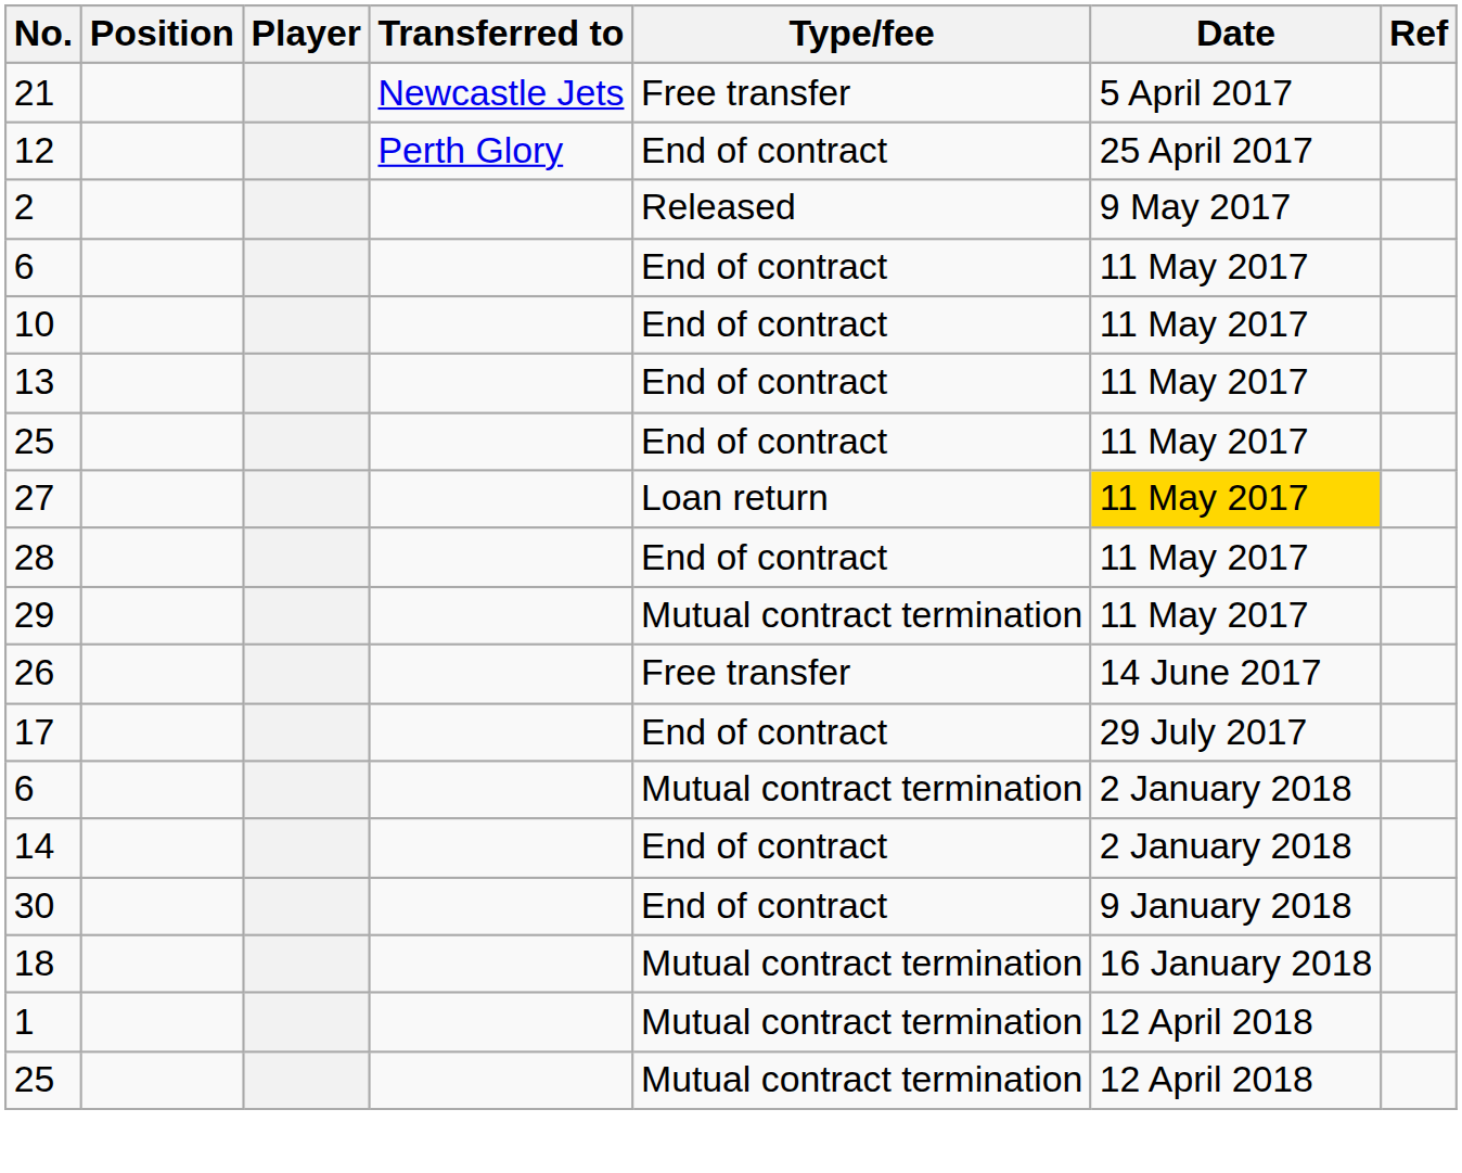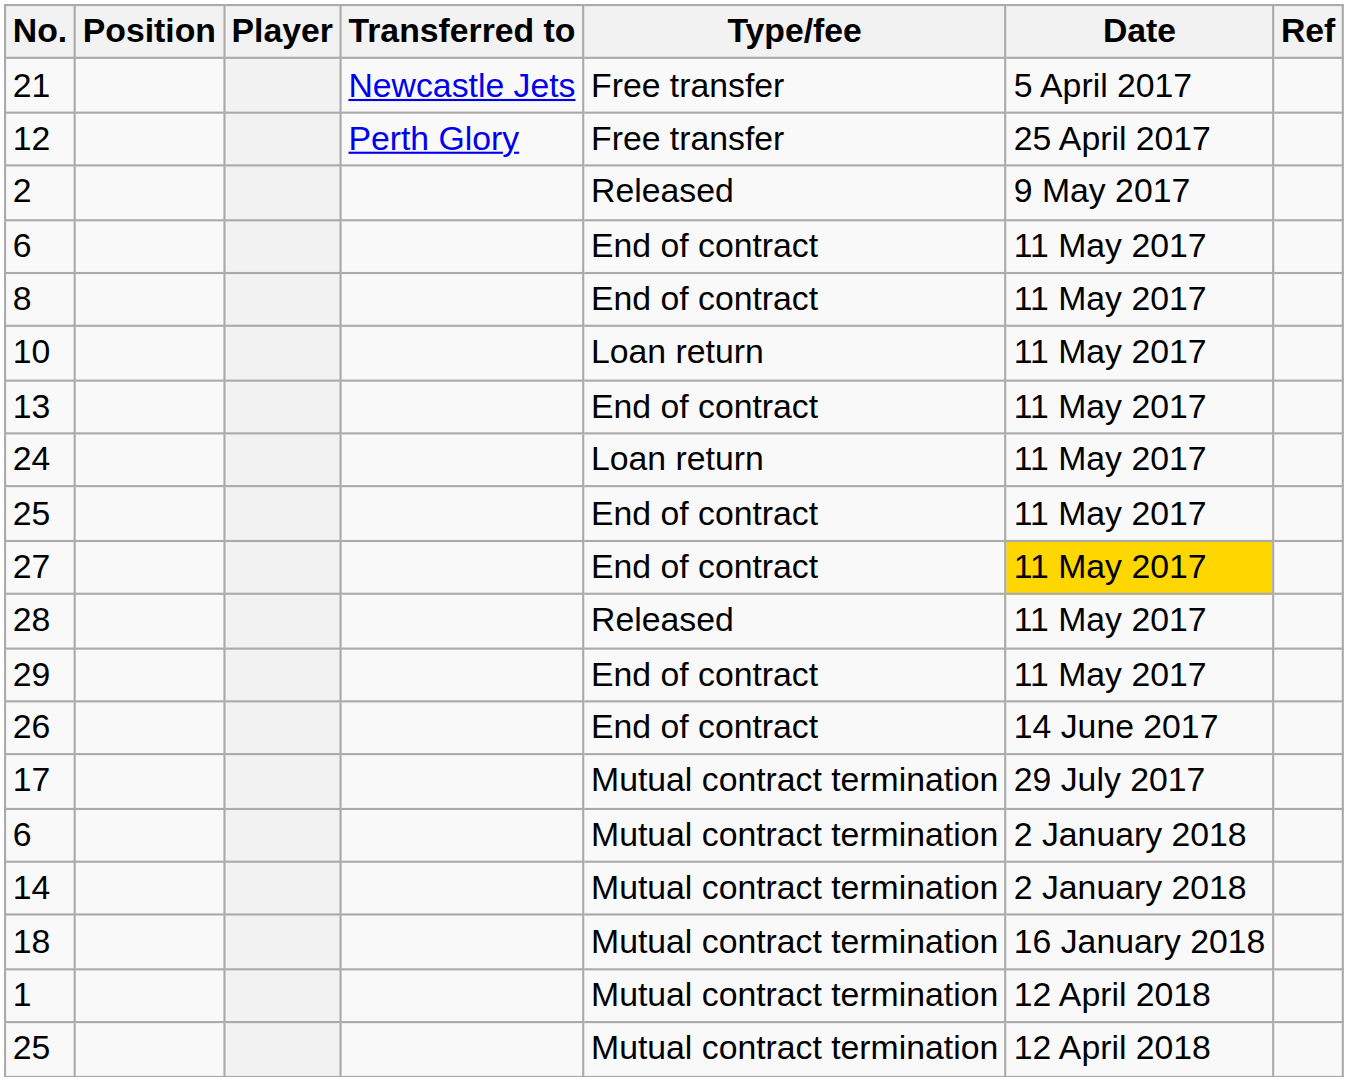 <table class="wikitable plainrowheaders sortable" style="text-align:center; text-align:left">
 <tr>
 <th scope="col">No.</th>
 <th scope="col">Position</th>
 <th scope="col">Player</th>
 <th scope="col">Transferred to</th>
 <th scope="col">Type/fee</th>
 <th scope="col">Date</th>
 <th scope="col" class="unsortable">Ref</th>
 </tr>
 <tr>
 <td>21</td>
 <td></td>
 <th scope="row"></th>
 <td><a href='#'>Newcastle Jets</a></td>
 <td>Free transfer</td>
 <td>5 April 2017</td>
 <td></td>
 </tr>
 <tr>
 <td>12</td>
 <td></td>
 <th scope="row"></th>
 <td><a href='#'>Perth Glory</a></td>
-<td>End of contract</td>
+<td>Free transfer</td>
 <td>25 April 2017</td>
 <td></td>
 </tr>
 <tr>
 <td>2</td>
 <td></td>
 <th scope="row"></th>
 <td></td>
 <td>Released</td>
 <td>9 May 2017</td>
 <td></td>
 </tr>
 <tr>
 <td>6</td>
 <td></td>
 <th scope="row"></th>
 <td></td>
 <td>End of contract</td>
 <td>11 May 2017</td>
 <td></td>
 </tr>
 <tr>
+<td>8</td>
+<td></td>
+<th scope="row"></th>
+<td></td>
+<td>End of contract</td>
+<td>11 May 2017</td>
+<td></td>
+</tr>
+<tr>
 <td>10</td>
 <td></td>
 <th scope="row"></th>
 <td></td>
-<td>End of contract</td>
+<td>Loan return</td>
 <td>11 May 2017</td>
 <td></td>
 </tr>
 <tr>
 <td>13</td>
 <td></td>
 <th scope="row"></th>
 <td></td>
 <td>End of contract</td>
+<td>11 May 2017</td>
+<td></td>
+</tr>
+<tr>
+<td>24</td>
+<td></td>
+<th scope="row"></th>
+<td></td>
+<td>Loan return</td>
 <td>11 May 2017</td>
 <td></td>
 </tr>
 <tr>
 <td>25</td>
 <td></td>
 <th scope="row"></th>
 <td></td>
 <td>End of contract</td>
 <td>11 May 2017</td>
 <td></td>
 </tr>
 <tr>
 <td>27</td>
 <td></td>
 <th scope="row"></th>
 <td></td>
-<td>Loan return</td>
+<td>End of contract</td>
 <td style="background: gold;">11 May 2017</td>
 <td></td>
 </tr>
 <tr>
 <td>28</td>
 <td></td>
 <th scope="row"></th>
 <td></td>
-<td>End of contract</td>
+<td>Released</td>
 <td>11 May 2017</td>
 <td></td>
 </tr>
 <tr>
 <td>29</td>
 <td></td>
 <th scope="row"></th>
 <td></td>
-<td>Mutual contract termination</td>
+<td>End of contract</td>
 <td>11 May 2017</td>
 <td></td>
 </tr>
 <tr>
 <td>26</td>
 <td></td>
 <th scope="row"></th>
 <td></td>
-<td>Free transfer</td>
+<td>End of contract</td>
 <td>14 June 2017</td>
 <td></td>
 </tr>
 <tr>
 <td>17</td>
 <td></td>
 <th scope="row"></th>
 <td></td>
-<td>End of contract</td>
+<td>Mutual contract termination</td>
 <td>29 July 2017</td>
 <td></td>
 </tr>
 <tr>
 <td>6</td>
 <td></td>
 <th scope="row"></th>
 <td></td>
 <td>Mutual contract termination</td>
 <td>2 January 2018</td>
 <td></td>
 </tr>
 <tr>
 <td>14</td>
 <td></td>
 <th scope="row"></th>
 <td></td>
-<td>End of contract</td>
+<td>Mutual contract termination</td>
 <td>2 January 2018</td>
-<td></td>
-</tr>
-<tr>
-<td>30</td>
-<td></td>
-<th scope="row"></th>
-<td></td>
-<td>End of contract</td>
-<td>9 January 2018</td>
 <td></td>
 </tr>
 <tr>
 <td>18</td>
 <td></td>
 <th scope="row"></th>
 <td></td>
 <td>Mutual contract termination</td>
 <td>16 January 2018</td>
 <td></td>
 </tr>
 <tr>
 <td>1</td>
 <td></td>
 <th scope="row"></th>
 <td></td>
 <td>Mutual contract termination</td>
 <td>12 April 2018</td>
 <td></td>
 </tr>
 <tr>
 <td>25</td>
 <td></td>
 <th scope="row"></th>
 <td></td>
 <td>Mutual contract termination</td>
 <td>12 April 2018</td>
 <td></td>
 </tr>
 </table>
